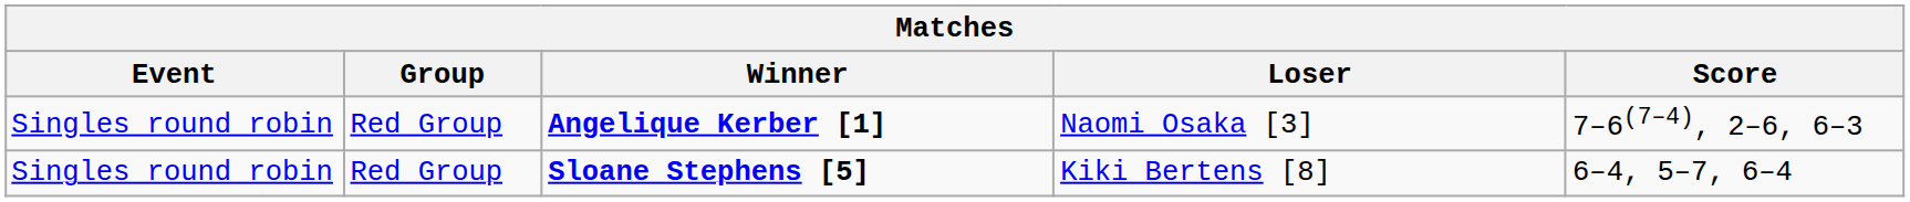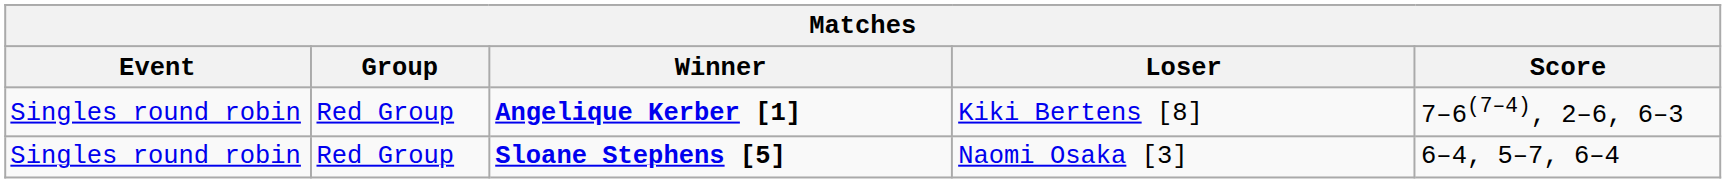 <table class="wikitable collapsible uncollapsed" style="margin:1em auto;">
 <tr>
 <th colspan=6>Matches</th>
 </tr>
 <tr>
 <th style="width:150px;">Event</th>
 <th style="width:85px;">Group</th>
 <th style="width:230px;">Winner</th>
 <th style="width:230px;">Loser</th>
 <th style="width:150px;">Score</th>
 </tr>
 <tr align=left>
 <td><a href='#'>Singles round robin</a></td>
 <td><a href='#'>Red Group</a></td>
 <td><strong> <a href='#'>Angelique Kerber</a> [1]</strong></td>
-<td> <a href='#'>Naomi Osaka</a> [3]</td>
+<td> <a href='#'>Kiki Bertens</a> [8]</td>
 <td>7–6<sup>(7–4)</sup>, 2–6, 6–3</td>
 </tr>
 <tr align=left>
 <td><a href='#'>Singles round robin</a></td>
 <td><a href='#'>Red Group</a></td>
 <td><strong> <a href='#'>Sloane Stephens</a> [5]</strong></td>
-<td> <a href='#'>Kiki Bertens</a> [8]</td>
+<td> <a href='#'>Naomi Osaka</a> [3]</td>
 <td>6–4, 5–7, 6–4</td>
 </tr>
 </table>
